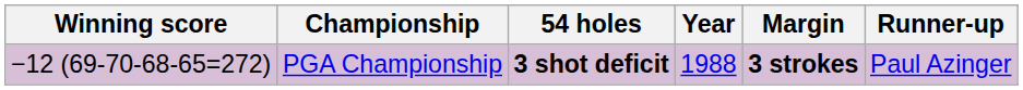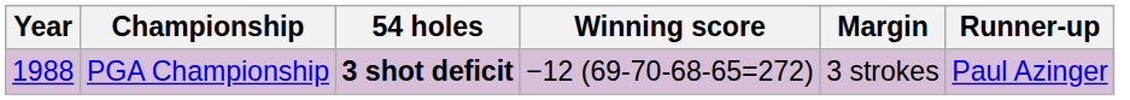 <table class="wikitable">
 <tr>
-<th>Winning score</th>
+<th>Year</th>
 <th>Championship</th>
 <th>54 holes</th>
-<th>Year</th>
+<th>Winning score</th>
 <th>Margin</th>
 <th>Runner-up</th>
 </tr>
 <tr style="background:#D8BFD8;">
-<td>−12 (69-70-68-65=272)</td>
+<td><a href='#'>1988</a></td>
 <td><a href='#'>PGA Championship</a></td>
 <td><strong>3 shot deficit</strong></td>
-<td><a href='#'>1988</a></td>
-<td><strong>3 strokes</strong></td>
+<td>−12 (69-70-68-65=272)</td>
+<td>3 strokes</td>
 <td> <a href='#'>Paul Azinger</a></td>
 </tr>
 </table>
